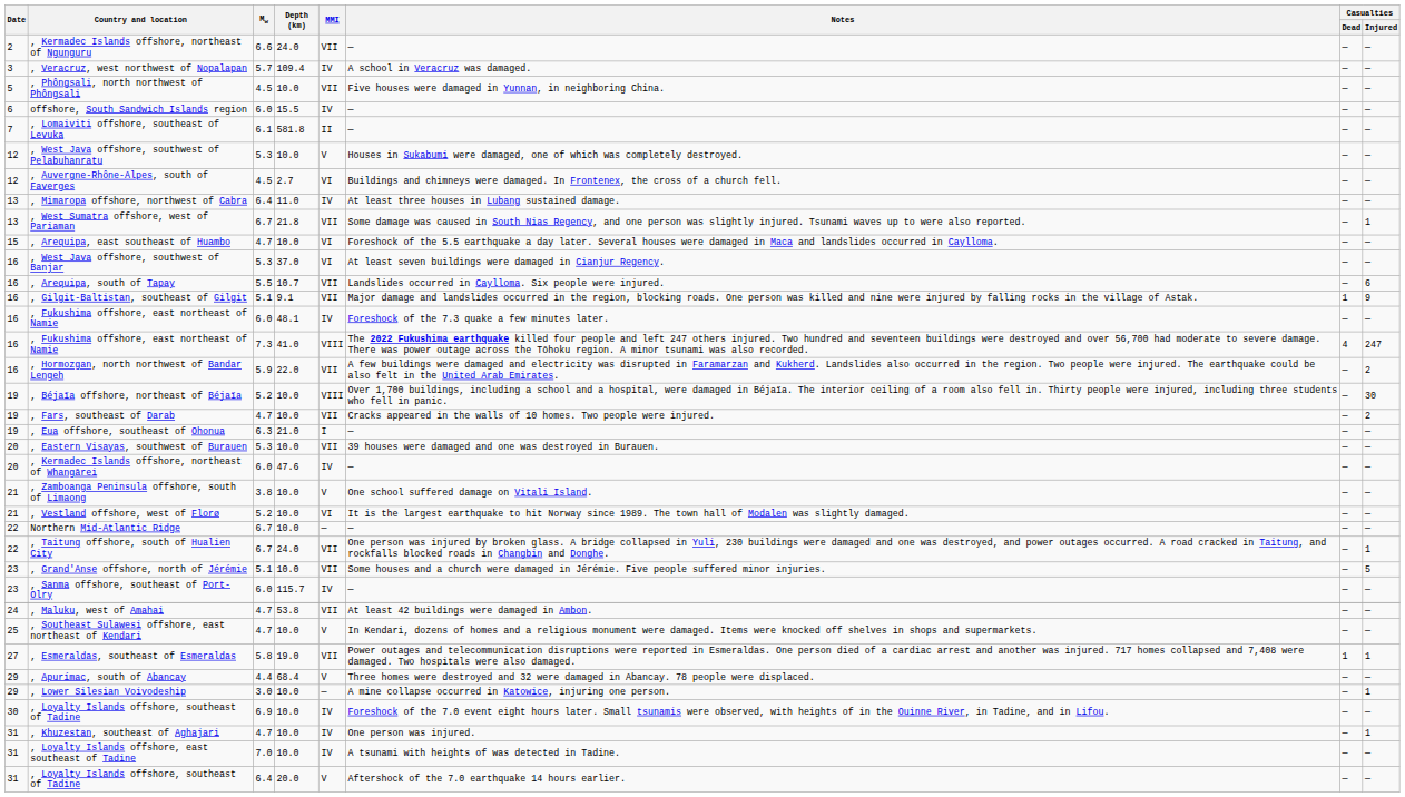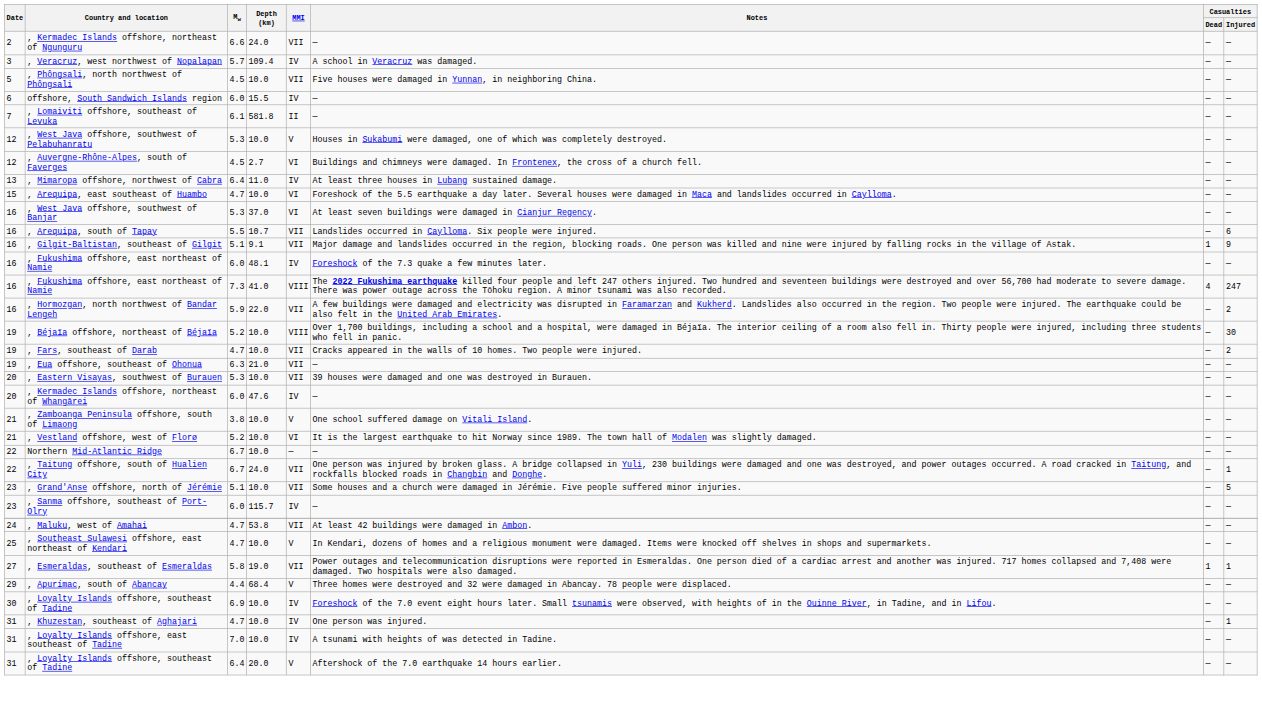 <table class="wikitable sortable" style="border:1px black; margin-left:1em;">
 <tr>
 <th rowspan="2"><small>Date</small></th>
 <th rowspan="2" style="width: 310px"><small>Country and location</small></th>
 <th rowspan="2"><small>M<sub>w</sub></small></th>
 <th rowspan="2"><small>Depth (km)</small></th>
 <th rowspan="2"><small><a href='#'>MMI</a></small></th>
 <th rowspan="2" class="unsortable"><small>Notes</small></th>
 <th colspan="2"><small>Casualties</small></th>
 </tr>
 <tr>
 <th><small>Dead</small></th>
 <th><small>Injured</small></th>
 </tr>
 <tr>
 <td>2</td>
 <td>, <a href='#'>Kermadec Islands</a> offshore,  northeast of <a href='#'>Ngunguru</a></td>
 <td>6.6</td>
 <td>24.0</td>
 <td>VII</td>
 <td>—</td>
 <td>—</td>
 <td>—</td>
 </tr>
 <tr>
 <td>3</td>
 <td>, <a href='#'>Veracruz</a>,  west northwest of <a href='#'>Nopalapan</a></td>
 <td>5.7</td>
 <td>109.4</td>
 <td>IV</td>
 <td>A school in <a href='#'>Veracruz</a> was damaged.</td>
 <td>—</td>
 <td>—</td>
 </tr>
 <tr>
 <td>5</td>
 <td>, <a href='#'>Phôngsali</a>,  north northwest of <a href='#'>Phôngsali</a></td>
 <td>4.5</td>
 <td>10.0</td>
 <td>VII</td>
 <td>Five houses were damaged in <a href='#'>Yunnan</a>, in neighboring China.</td>
 <td>—</td>
 <td>—</td>
 </tr>
 <tr>
 <td>6</td>
 <td> offshore, <a href='#'>South Sandwich Islands</a> region</td>
 <td>6.0</td>
 <td>15.5</td>
 <td>IV</td>
 <td>—</td>
 <td>—</td>
 <td>—</td>
 </tr>
 <tr>
 <td>7</td>
 <td>, <a href='#'>Lomaiviti</a> offshore,  southeast of <a href='#'>Levuka</a></td>
 <td>6.1</td>
 <td>581.8</td>
 <td>II</td>
 <td>—</td>
 <td>—</td>
 <td>—</td>
 </tr>
 <tr>
 <td>12</td>
 <td>, <a href='#'>West Java</a> offshore,  southwest of <a href='#'>Pelabuhanratu</a></td>
 <td>5.3</td>
 <td>10.0</td>
 <td>V</td>
 <td>Houses in <a href='#'>Sukabumi</a> were damaged, one of which was completely destroyed.</td>
 <td>—</td>
 <td>—</td>
 </tr>
 <tr>
 <td>12</td>
 <td>, <a href='#'>Auvergne-Rhône-Alpes</a>,  south of <a href='#'>Faverges</a></td>
 <td>4.5</td>
 <td>2.7</td>
 <td>VI</td>
 <td>Buildings and chimneys were damaged. In <a href='#'>Frontenex</a>, the cross of a church fell.</td>
 <td>—</td>
 <td>—</td>
 </tr>
 <tr>
 <td>13</td>
 <td>, <a href='#'>Mimaropa</a> offshore,  northwest of <a href='#'>Cabra</a></td>
 <td>6.4</td>
 <td>11.0</td>
 <td>IV</td>
 <td>At least three houses in <a href='#'>Lubang</a> sustained damage.</td>
 <td>—</td>
 <td>—</td>
-</tr>
-<tr>
-<td>13</td>
-<td>, <a href='#'>West Sumatra</a> offshore,  west of <a href='#'>Pariaman</a></td>
-<td>6.7</td>
-<td>21.8</td>
-<td>VII</td>
-<td>Some damage was caused in <a href='#'>South Nias Regency</a>, and one person was slightly injured. Tsunami waves up to  were also reported.</td>
-<td>—</td>
-<td>1</td>
 </tr>
 <tr>
 <td>15</td>
 <td>, <a href='#'>Arequipa</a>,  east southeast of <a href='#'>Huambo</a></td>
 <td>4.7</td>
 <td>10.0</td>
 <td>VI</td>
 <td>Foreshock of the 5.5 earthquake a day later. Several houses were damaged in <a href='#'>Maca</a> and landslides occurred in <a href='#'>Caylloma</a>.</td>
 <td>—</td>
 <td>—</td>
 </tr>
 <tr>
 <td>16</td>
 <td>, <a href='#'>West Java</a> offshore,  southwest of <a href='#'>Banjar</a></td>
 <td>5.3</td>
 <td>37.0</td>
 <td>VI</td>
 <td>At least seven buildings were damaged in <a href='#'>Cianjur Regency</a>.</td>
 <td>—</td>
 <td>—</td>
 </tr>
 <tr>
 <td>16</td>
 <td>, <a href='#'>Arequipa</a>,  south of <a href='#'>Tapay</a></td>
 <td>5.5</td>
 <td>10.7</td>
 <td>VII</td>
 <td>Landslides occurred in <a href='#'>Caylloma</a>. Six people were injured.</td>
 <td>—</td>
 <td>6</td>
 </tr>
 <tr>
 <td>16</td>
 <td>, <a href='#'>Gilgit-Baltistan</a>,  southeast of <a href='#'>Gilgit</a></td>
 <td>5.1</td>
 <td>9.1</td>
 <td>VII</td>
 <td>Major damage and landslides occurred in the region, blocking roads. One person was killed and nine were injured by falling rocks in the village of Astak.</td>
 <td>1</td>
 <td>9</td>
 </tr>
 <tr>
 <td>16</td>
 <td>, <a href='#'>Fukushima</a> offshore,  east northeast of <a href='#'>Namie</a></td>
 <td>6.0</td>
 <td>48.1</td>
 <td>IV</td>
 <td><a href='#'>Foreshock</a> of the 7.3 quake a few minutes later.</td>
 <td>—</td>
 <td>—</td>
 </tr>
 <tr>
 <td>16</td>
 <td>, <a href='#'>Fukushima</a> offshore,  east northeast of <a href='#'>Namie</a></td>
 <td>7.3</td>
 <td>41.0</td>
 <td>VIII</td>
 <td>The <strong><a href='#'>2022 Fukushima earthquake</a></strong> killed four people and left 247 others injured. Two hundred and seventeen buildings were destroyed and over 56,700 had moderate to severe damage. There was power outage across the Tōhoku region. A minor tsunami was also recorded.</td>
 <td>4</td>
 <td>247</td>
 </tr>
 <tr>
 <td>16</td>
 <td>, <a href='#'>Hormozgan</a>,  north northwest of <a href='#'>Bandar Lengeh</a></td>
 <td>5.9</td>
 <td>22.0</td>
 <td>VII</td>
 <td>A few buildings were damaged and electricity was disrupted in <a href='#'>Faramarzan</a> and <a href='#'>Kukherd</a>. Landslides also occurred in the region. Two people were injured. The earthquake could be also felt in the <a href='#'>United Arab Emirates</a>.</td>
 <td>—</td>
 <td>2</td>
 </tr>
 <tr>
 <td>19</td>
 <td>, <a href='#'>Béjaïa</a> offshore,  northeast of <a href='#'>Béjaïa</a></td>
 <td>5.2</td>
 <td>10.0</td>
 <td>VIII</td>
 <td>Over 1,700 buildings, including a school and a hospital, were damaged in Béjaïa. The interior ceiling of a room also fell in. Thirty people were injured, including three students who fell in panic.</td>
 <td>—</td>
 <td>30</td>
 </tr>
 <tr>
 <td>19</td>
 <td>, <a href='#'>Fars</a>,  southeast of <a href='#'>Darab</a></td>
 <td>4.7</td>
 <td>10.0</td>
 <td>VII</td>
 <td>Cracks appeared in the walls of 10 homes. Two people were injured.</td>
 <td>—</td>
 <td>2</td>
 </tr>
 <tr>
 <td>19</td>
 <td>, <a href='#'>Eua</a> offshore,  southeast of <a href='#'>Ohonua</a></td>
 <td>6.3</td>
 <td>21.0</td>
-<td>I</td>
+<td>VII</td>
 <td>—</td>
 <td>—</td>
 <td>—</td>
 </tr>
 <tr>
 <td>20</td>
 <td>, <a href='#'>Eastern Visayas</a>,  southwest of <a href='#'>Burauen</a></td>
 <td>5.3</td>
 <td>10.0</td>
 <td>VII</td>
 <td>39 houses were damaged and one was destroyed in Burauen.</td>
 <td>—</td>
 <td>—</td>
 </tr>
 <tr>
 <td>20</td>
 <td>, <a href='#'>Kermadec Islands</a> offshore,  northeast of <a href='#'>Whangārei</a></td>
 <td>6.0</td>
 <td>47.6</td>
 <td>IV</td>
 <td>—</td>
 <td>—</td>
 <td>—</td>
 </tr>
 <tr>
 <td>21</td>
 <td>, <a href='#'>Zamboanga Peninsula</a> offshore,  south of <a href='#'>Limaong</a></td>
 <td>3.8</td>
 <td>10.0</td>
 <td>V</td>
 <td>One school suffered damage on <a href='#'>Vitali Island</a>.</td>
 <td>—</td>
 <td>—</td>
 </tr>
 <tr>
 <td>21</td>
 <td>, <a href='#'>Vestland</a> offshore,  west of <a href='#'>Florø</a></td>
 <td>5.2</td>
 <td>10.0</td>
 <td>VI</td>
 <td>It is the largest earthquake to hit Norway since 1989. The town hall of <a href='#'>Modalen</a> was slightly damaged.</td>
 <td>—</td>
 <td>—</td>
 </tr>
 <tr>
 <td>22</td>
 <td>Northern <a href='#'>Mid-Atlantic Ridge</a></td>
 <td>6.7</td>
 <td>10.0</td>
 <td>—</td>
 <td>—</td>
 <td>—</td>
 <td>—</td>
 </tr>
 <tr>
 <td>22</td>
 <td>, <a href='#'>Taitung</a> offshore,  south of <a href='#'>Hualien City</a></td>
 <td>6.7</td>
 <td>24.0</td>
 <td>VII</td>
 <td>One person was injured by broken glass. A bridge collapsed in <a href='#'>Yuli</a>, 230 buildings were damaged and one was destroyed, and power outages occurred. A road cracked in <a href='#'>Taitung</a>, and rockfalls blocked roads in <a href='#'>Changbin</a> and <a href='#'>Donghe</a>.</td>
 <td>—</td>
 <td>1</td>
 </tr>
 <tr>
 <td>23</td>
 <td>, <a href='#'>Grand'Anse</a> offshore,  north of <a href='#'>Jérémie</a></td>
 <td>5.1</td>
 <td>10.0</td>
 <td>VII</td>
 <td>Some houses and a church were damaged in Jérémie. Five people suffered minor injuries.</td>
 <td>—</td>
 <td>5</td>
 </tr>
 <tr>
 <td>23</td>
 <td>, <a href='#'>Sanma</a> offshore,  southeast of <a href='#'>Port-Olry</a></td>
 <td>6.0</td>
 <td>115.7</td>
 <td>IV</td>
 <td>—</td>
 <td>—</td>
 <td>—</td>
 </tr>
 <tr>
 </tr>
 <tr>
 <td>24</td>
 <td>, <a href='#'>Maluku</a>,  west of <a href='#'>Amahai</a></td>
 <td>4.7</td>
 <td>53.8</td>
 <td>VII</td>
 <td>At least 42 buildings were damaged in <a href='#'>Ambon</a>.</td>
 <td>—</td>
 <td>—</td>
 </tr>
 <tr>
 <td>25</td>
 <td>, <a href='#'>Southeast Sulawesi</a> offshore,  east northeast of <a href='#'>Kendari</a></td>
 <td>4.7</td>
 <td>10.0</td>
 <td>V</td>
 <td>In Kendari, dozens of homes and a religious monument were damaged. Items were knocked off shelves in shops and supermarkets.</td>
 <td>—</td>
 <td>—</td>
 </tr>
 <tr>
 <td>27</td>
 <td>, <a href='#'>Esmeraldas</a>,  southeast of <a href='#'>Esmeraldas</a></td>
 <td>5.8</td>
 <td>19.0</td>
 <td>VII</td>
 <td>Power outages and telecommunication disruptions were reported in Esmeraldas. One person died of a cardiac arrest and another was injured. 717 homes collapsed and 7,408 were damaged. Two hospitals were also damaged.</td>
 <td>1</td>
 <td>1</td>
 </tr>
 <tr>
 <td>29</td>
 <td>, <a href='#'>Apurímac</a>,  south of <a href='#'>Abancay</a></td>
 <td>4.4</td>
 <td>68.4</td>
 <td>V</td>
 <td>Three homes were destroyed and 32 were damaged in Abancay. 78 people were displaced.</td>
 <td>—</td>
 <td>—</td>
 </tr>
 <tr>
-<td>29</td>
-<td>, <a href='#'>Lower Silesian Voivodeship</a></td>
-<td>3.0</td>
-<td>10.0</td>
-<td>—</td>
-<td>A mine collapse occurred in <a href='#'>Katowice</a>, injuring one person.</td>
-<td>—</td>
-<td>1</td>
-</tr>
-<tr>
 <td>30</td>
 <td>, <a href='#'>Loyalty Islands</a> offshore,  southeast of <a href='#'>Tadine</a></td>
 <td>6.9</td>
 <td>10.0</td>
 <td>IV</td>
 <td><a href='#'>Foreshock</a> of the 7.0 event eight hours later. Small <a href='#'>tsunamis</a> were observed, with heights of  in the <a href='#'>Ouinne River</a>,  in Tadine, and  in <a href='#'>Lifou</a>.</td>
 <td>—</td>
 <td>—</td>
 </tr>
 <tr>
 <td>31</td>
 <td>, <a href='#'>Khuzestan</a>,  southeast of <a href='#'>Aghajari</a></td>
 <td>4.7</td>
 <td>10.0</td>
 <td>IV</td>
 <td>One person was injured.</td>
 <td>—</td>
 <td>1</td>
 </tr>
 <tr>
 <td>31</td>
 <td>, <a href='#'>Loyalty Islands</a> offshore,  east southeast of <a href='#'>Tadine</a></td>
 <td>7.0</td>
 <td>10.0</td>
 <td>IV</td>
 <td>A tsunami with heights of  was detected in Tadine.</td>
 <td>—</td>
 <td>—</td>
 </tr>
 <tr>
 <td>31</td>
 <td>, <a href='#'>Loyalty Islands</a> offshore,  southeast of <a href='#'>Tadine</a></td>
 <td>6.4</td>
 <td>20.0</td>
 <td>V</td>
 <td>Aftershock of the 7.0 earthquake 14 hours earlier.</td>
 <td>—</td>
 <td>—</td>
 </tr>
 <tr>
 </tr>
 </table>
